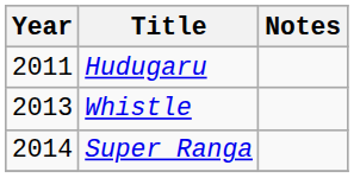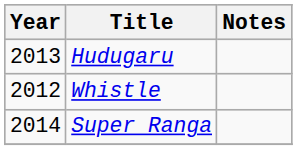 <table class="wikitable sortable">
 <tr>
 <th>Year</th>
 <th>Title</th>
 <th>Notes</th>
 </tr>
 <tr>
-<td>2011</td>
+<td>2013</td>
 <td><em><a href='#'>Hudugaru</a></em></td>
 <td></td>
 </tr>
 <tr>
-<td>2013</td>
+<td>2012</td>
 <td><em><a href='#'>Whistle</a></em></td>
 <td></td>
 </tr>
 <tr>
 <td>2014</td>
 <td><em><a href='#'>Super Ranga</a></em></td>
 <td></td>
 </tr>
 <tr>
 </tr>
 </table>
